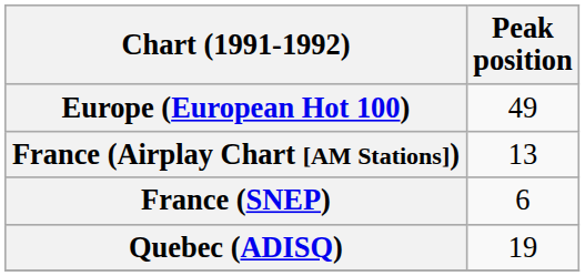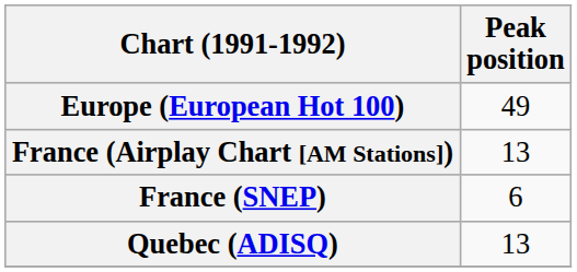 <table class="wikitable sortable plainrowheaders">
 <tr>
 <th>Chart (1991-1992)</th>
 <th>Peak<br>position</th>
 </tr>
 <tr>
 <th scope="row">Europe (<a href='#'>European Hot 100</a>)</th>
 <td align="center">49</td>
 </tr>
 <tr>
 <th scope="row">France (Airplay Chart <small>[AM Stations]</small>)</th>
 <td align="center">13</td>
 </tr>
 <tr>
 <th scope="row">France (<a href='#'>SNEP</a>)</th>
 <td align="center">6</td>
 </tr>
 <tr>
 <th scope="row">Quebec (<a href='#'>ADISQ</a>)</th>
-<td align="center">19</td>
+<td align="center">13</td>
 </tr>
 <tr>
 </tr>
 </table>
